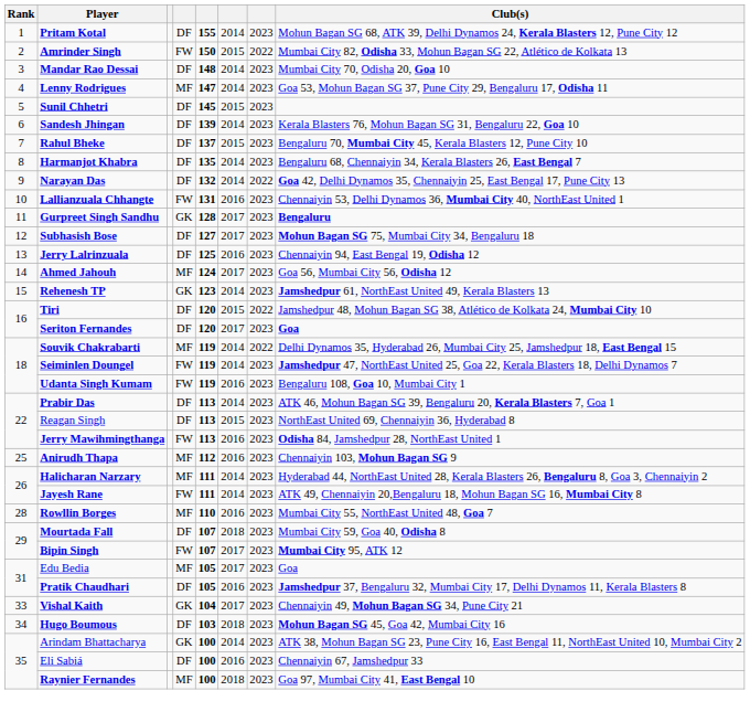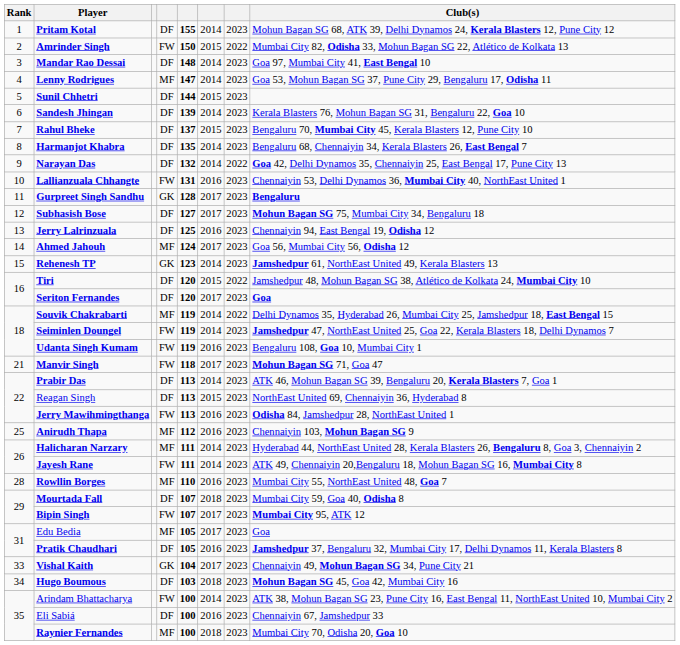 <table class="wikitable sortable" style="text-align: center;">
 <tr>
 <th>Rank</th>
 <th>Player</th>
 <th></th>
 <th></th>
 <th></th>
 <th></th>
 <th></th>
 <th>Club(s)</th>
 </tr>
 <tr>
 <td>1</td>
 <td align="left"><strong><a href='#'>Pritam Kotal</a></strong></td>
 <td></td>
 <td>DF</td>
 <td><strong>155</strong></td>
 <td>2014</td>
 <td>2023</td>
 <td align="left"><a href='#'>Mohun Bagan SG</a> 68, <a href='#'>ATK</a> 39, <a href='#'>Delhi Dynamos</a> 24, <strong><a href='#'>Kerala Blasters</a></strong> 12, <a href='#'>Pune City</a> 12</td>
 </tr>
 <tr>
 <td>2</td>
 <td align="left"><strong><a href='#'>Amrinder Singh</a></strong></td>
 <td></td>
 <td>FW</td>
 <td><strong>150</strong></td>
 <td>2015</td>
 <td>2022</td>
 <td align="left"><a href='#'>Mumbai City</a> 82, <strong><a href='#'>Odisha</a></strong> 33, <a href='#'>Mohun Bagan SG</a> 22, <a href='#'>Atlético de Kolkata</a> 13</td>
 </tr>
 <tr>
 <td>3</td>
 <td align="left"><strong><a href='#'>Mandar Rao Dessai</a></strong></td>
 <td></td>
 <td>DF</td>
 <td><strong>148</strong></td>
 <td>2014</td>
 <td>2023</td>
-<td align="left"><a href='#'>Mumbai City</a> 70, <a href='#'>Odisha</a> 20, <strong><a href='#'>Goa</a></strong> 10</td>
+<td align="left"><a href='#'>Goa</a> 97, <a href='#'>Mumbai City</a> 41, <strong><a href='#'>East Bengal</a></strong> 10</td>
 </tr>
 <tr>
 <td>4</td>
 <td align="left"><strong><a href='#'>Lenny Rodrigues</a></strong></td>
 <td></td>
 <td>MF</td>
 <td><strong>147</strong></td>
 <td>2014</td>
 <td>2023</td>
 <td align="left"><a href='#'>Goa</a> 53, <a href='#'>Mohun Bagan SG</a> 37, <a href='#'>Pune City</a> 29, <a href='#'>Bengaluru</a> 17, <strong><a href='#'>Odisha</a></strong> 11</td>
 </tr>
 <tr>
 <td>5</td>
 <td align="left"><strong><a href='#'>Sunil Chhetri</a></strong></td>
 <td></td>
 <td>DF</td>
-<td><strong>145</strong></td>
+<td><strong>144</strong></td>
 <td>2015</td>
 <td>2023</td>
 <td align="left"></td>
 </tr>
 <tr>
 <td>6</td>
 <td align="left"><strong><a href='#'>Sandesh Jhingan</a></strong></td>
 <td></td>
 <td>DF</td>
 <td><strong>139</strong></td>
 <td>2014</td>
 <td>2023</td>
 <td align="left"><a href='#'>Kerala Blasters</a> 76, <a href='#'>Mohun Bagan SG</a> 31, <a href='#'>Bengaluru</a> 22, <strong><a href='#'>Goa</a></strong> 10</td>
 </tr>
 <tr>
 <td>7</td>
 <td align="left"><strong><a href='#'>Rahul Bheke</a></strong></td>
 <td></td>
 <td>DF</td>
 <td><strong>137</strong></td>
 <td>2015</td>
 <td>2023</td>
 <td align="left"><a href='#'>Bengaluru</a> 70, <strong><a href='#'>Mumbai City</a></strong> 45, <a href='#'>Kerala Blasters</a> 12, <a href='#'>Pune City</a> 10</td>
 </tr>
 <tr>
 <td>8</td>
 <td align="left"><strong><a href='#'>Harmanjot Khabra</a></strong></td>
 <td></td>
 <td>DF</td>
 <td><strong>135</strong></td>
 <td>2014</td>
 <td>2023</td>
 <td align="left"><a href='#'>Bengaluru</a> 68, <a href='#'>Chennaiyin</a> 34, <a href='#'>Kerala Blasters</a> 26, <strong><a href='#'>East Bengal</a></strong> 7</td>
 </tr>
 <tr>
 <td>9</td>
 <td align="left"><strong><a href='#'>Narayan Das</a></strong></td>
 <td></td>
 <td>DF</td>
 <td><strong>132</strong></td>
 <td>2014</td>
 <td>2022</td>
 <td align="left"><strong><a href='#'>Goa</a></strong> 42, <a href='#'>Delhi Dynamos</a> 35, <a href='#'>Chennaiyin</a> 25, <a href='#'>East Bengal</a> 17, <a href='#'>Pune City</a> 13</td>
 </tr>
 <tr>
 <td>10</td>
 <td align="left"><strong><a href='#'>Lallianzuala Chhangte</a></strong></td>
 <td></td>
 <td>FW</td>
 <td><strong>131</strong></td>
 <td>2016</td>
 <td>2023</td>
 <td align="left"><a href='#'>Chennaiyin</a> 53, <a href='#'>Delhi Dynamos</a> 36, <strong><a href='#'>Mumbai City</a></strong> 40, <a href='#'>NorthEast United</a> 1</td>
 </tr>
 <tr>
 <td>11</td>
 <td align="left"><strong><a href='#'>Gurpreet Singh Sandhu</a></strong></td>
 <td></td>
 <td>GK</td>
 <td><strong>128</strong></td>
 <td>2017</td>
 <td>2023</td>
 <td align="left"><strong><a href='#'>Bengaluru</a></strong></td>
 </tr>
 <tr>
 <td>12</td>
 <td align="left"><strong><a href='#'>Subhasish Bose</a></strong></td>
 <td></td>
 <td>DF</td>
 <td><strong>127</strong></td>
 <td>2017</td>
 <td>2023</td>
 <td align="left"><strong><a href='#'>Mohun Bagan SG</a></strong> 75, <a href='#'>Mumbai City</a> 34, <a href='#'>Bengaluru</a> 18</td>
 </tr>
 <tr>
 <td>13</td>
 <td align="left"><strong><a href='#'>Jerry Lalrinzuala</a></strong></td>
 <td></td>
 <td>DF</td>
 <td><strong>125</strong></td>
 <td>2016</td>
 <td>2023</td>
 <td align="left"><a href='#'>Chennaiyin</a> 94, <a href='#'>East Bengal</a> 19, <strong><a href='#'>Odisha</a></strong> 12</td>
 </tr>
 <tr>
 <td>14</td>
 <td align="left"><strong><a href='#'>Ahmed Jahouh</a></strong></td>
 <td></td>
 <td>MF</td>
 <td><strong>124</strong></td>
 <td>2017</td>
 <td>2023</td>
 <td align="left"><a href='#'>Goa</a> 56, <a href='#'>Mumbai City</a> 56, <strong><a href='#'>Odisha</a></strong> 12</td>
 </tr>
 <tr>
 <td>15</td>
 <td align="left"><strong><a href='#'>Rehenesh TP</a></strong></td>
 <td></td>
 <td>GK</td>
 <td><strong>123</strong></td>
 <td>2014</td>
 <td>2023</td>
 <td align="left"><strong><a href='#'>Jamshedpur</a></strong> 61, <a href='#'>NorthEast United</a> 49, <a href='#'>Kerala Blasters</a> 13</td>
 </tr>
 <tr>
 <td rowspan="2">16</td>
 <td align="left"><strong><a href='#'>Tiri</a></strong></td>
 <td></td>
 <td>DF</td>
 <td><strong>120</strong></td>
 <td>2015</td>
 <td>2022</td>
 <td align="left"><a href='#'>Jamshedpur</a> 48, <a href='#'>Mohun Bagan SG</a> 38, <a href='#'>Atlético de Kolkata</a> 24, <strong><a href='#'>Mumbai City</a></strong> 10</td>
 </tr>
 <tr>
 <td align="left"><strong><a href='#'>Seriton Fernandes</a></strong></td>
 <td></td>
 <td>DF</td>
 <td><strong>120</strong></td>
 <td>2017</td>
 <td>2023</td>
 <td align="left"><strong><a href='#'>Goa</a></strong></td>
 </tr>
 <tr>
 <td rowspan="3">18</td>
 <td align="left"><strong><a href='#'>Souvik Chakrabarti</a></strong></td>
 <td></td>
 <td>MF</td>
 <td><strong>119</strong></td>
 <td>2014</td>
 <td>2022</td>
 <td align="left"><a href='#'>Delhi Dynamos</a> 35, <a href='#'>Hyderabad</a> 26, <a href='#'>Mumbai City</a> 25, <a href='#'>Jamshedpur</a> 18, <strong><a href='#'>East Bengal</a></strong> 15</td>
 </tr>
 <tr>
 <td align="left"><strong><a href='#'>Seiminlen Doungel</a></strong></td>
 <td></td>
 <td>FW</td>
 <td><strong>119</strong></td>
 <td>2014</td>
 <td>2023</td>
 <td align="left"><strong><a href='#'>Jamshedpur</a></strong> 47, <a href='#'>NorthEast United</a> 25, <a href='#'>Goa</a> 22, <a href='#'>Kerala Blasters</a> 18, <a href='#'>Delhi Dynamos</a> 7</td>
 </tr>
 <tr>
 <td align="left"><strong><a href='#'>Udanta Singh Kumam</a></strong></td>
 <td></td>
 <td>FW</td>
 <td><strong>119</strong></td>
 <td>2016</td>
 <td>2023</td>
 <td align="left"><a href='#'>Bengaluru</a> 108, <strong><a href='#'>Goa</a></strong> 10, <a href='#'>Mumbai City</a> 1</td>
 </tr>
 <tr>
+<td>21</td>
+<td align="left"><strong><a href='#'>Manvir Singh</a></strong></td>
+<td></td>
+<td>FW</td>
+<td><strong>118</strong></td>
+<td>2017</td>
+<td>2023</td>
+<td align="left"><strong><a href='#'>Mohun Bagan SG</a></strong> 71, <a href='#'>Goa</a> 47</td>
+</tr>
+<tr>
 <td rowspan="3">22</td>
 <td align="left"><strong><a href='#'>Prabir Das</a></strong></td>
 <td></td>
 <td>DF</td>
 <td><strong>113</strong></td>
 <td>2014</td>
 <td>2023</td>
 <td align="left"><a href='#'>ATK</a> 46, <a href='#'>Mohun Bagan SG</a> 39, <a href='#'>Bengaluru</a> 20, <strong><a href='#'>Kerala Blasters</a></strong> 7, <a href='#'>Goa</a> 1</td>
 </tr>
 <tr>
 <td align="left"><a href='#'>Reagan Singh</a></td>
 <td></td>
 <td>DF</td>
 <td><strong>113</strong></td>
 <td>2015</td>
 <td>2023</td>
 <td align="left"><a href='#'>NorthEast United</a> 69, <a href='#'>Chennaiyin</a> 36, <a href='#'>Hyderabad</a> 8</td>
 </tr>
 <tr>
 <td align="left"><strong><a href='#'>Jerry Mawihmingthanga</a></strong></td>
 <td></td>
 <td>FW</td>
 <td><strong>113</strong></td>
 <td>2016</td>
 <td>2023</td>
 <td align="left"><strong><a href='#'>Odisha</a></strong> 84, <a href='#'>Jamshedpur</a> 28, <a href='#'>NorthEast United</a> 1</td>
 </tr>
 <tr>
 <td>25</td>
 <td align="left"><strong><a href='#'>Anirudh Thapa</a></strong></td>
 <td></td>
 <td>MF</td>
 <td><strong>112</strong></td>
 <td>2016</td>
 <td>2023</td>
 <td align="left"><a href='#'>Chennaiyin</a> 103, <strong><a href='#'>Mohun Bagan SG</a></strong> 9</td>
 </tr>
 <tr>
 <td rowspan="2">26</td>
 <td align="left"><strong><a href='#'>Halicharan Narzary</a></strong></td>
 <td></td>
 <td>MF</td>
 <td><strong>111</strong></td>
 <td>2014</td>
 <td>2023</td>
 <td align="left"><a href='#'>Hyderabad</a> 44, <a href='#'>NorthEast United</a> 28, <a href='#'>Kerala Blasters</a> 26, <strong><a href='#'>Bengaluru</a></strong> 8, <a href='#'>Goa</a> 3, <a href='#'>Chennaiyin</a> 2</td>
 </tr>
 <tr>
 <td align="left"><strong><a href='#'>Jayesh Rane</a></strong></td>
 <td></td>
 <td>FW</td>
 <td><strong>111</strong></td>
 <td>2014</td>
 <td>2023</td>
 <td align="left"><a href='#'>ATK</a> 49, <a href='#'>Chennaiyin</a> 20,<a href='#'>Bengaluru</a> 18, <a href='#'>Mohun Bagan SG</a> 16, <strong><a href='#'>Mumbai City</a></strong> 8</td>
 </tr>
 <tr>
 <td>28</td>
 <td align="left"><strong><a href='#'>Rowllin Borges</a></strong></td>
 <td></td>
 <td>MF</td>
 <td><strong>110</strong></td>
 <td>2016</td>
 <td>2023</td>
 <td align="left"><a href='#'>Mumbai City</a> 55, <a href='#'>NorthEast United</a> 48, <strong><a href='#'>Goa</a></strong> 7</td>
 </tr>
 <tr>
 <td rowspan="2">29</td>
 <td align="left"><strong><a href='#'>Mourtada Fall</a></strong></td>
 <td></td>
 <td>DF</td>
 <td><strong>107</strong></td>
 <td>2018</td>
 <td>2023</td>
 <td align="left"><a href='#'>Mumbai City</a> 59, <a href='#'>Goa</a> 40, <strong><a href='#'>Odisha</a></strong> 8</td>
 </tr>
 <tr>
 <td align="left"><strong><a href='#'>Bipin Singh</a></strong></td>
 <td></td>
 <td>FW</td>
 <td><strong>107</strong></td>
 <td>2017</td>
 <td>2023</td>
 <td align="left"><strong><a href='#'>Mumbai City</a></strong> 95, <a href='#'>ATK</a> 12</td>
 </tr>
 <tr>
 <td rowspan="2">31</td>
 <td align="left"><a href='#'>Edu Bedia</a></td>
 <td></td>
 <td>MF</td>
 <td><strong>105</strong></td>
 <td>2017</td>
 <td>2023</td>
 <td align="left"><a href='#'>Goa</a></td>
 </tr>
 <tr>
 <td align="left"><strong><a href='#'>Pratik Chaudhari</a></strong></td>
 <td></td>
 <td>DF</td>
 <td><strong>105</strong></td>
 <td>2016</td>
 <td>2023</td>
 <td align="left"><strong><a href='#'>Jamshedpur</a></strong> 37, <a href='#'>Bengaluru</a> 32, <a href='#'>Mumbai City</a> 17, <a href='#'>Delhi Dynamos</a> 11, <a href='#'>Kerala Blasters</a> 8</td>
 </tr>
 <tr>
 <td>33</td>
 <td align="left"><strong><a href='#'>Vishal Kaith</a></strong></td>
 <td></td>
 <td>GK</td>
 <td><strong>104</strong></td>
 <td>2017</td>
 <td>2023</td>
 <td align="left"><a href='#'>Chennaiyin</a> 49, <strong><a href='#'>Mohun Bagan SG</a></strong> 34, <a href='#'>Pune City</a> 21</td>
 </tr>
 <tr>
 <td>34</td>
 <td align="left"><strong><a href='#'>Hugo Boumous</a></strong></td>
 <td></td>
 <td>DF</td>
 <td><strong>103</strong></td>
 <td>2018</td>
 <td>2023</td>
 <td align="left"><strong><a href='#'>Mohun Bagan SG</a></strong> 45, <a href='#'>Goa</a> 42, <a href='#'>Mumbai City</a> 16</td>
 </tr>
 <tr>
 <td rowspan="3">35</td>
 <td align="left"><a href='#'>Arindam Bhattacharya</a></td>
 <td></td>
-<td>GK</td>
+<td>FW</td>
 <td><strong>100</strong></td>
 <td>2014</td>
 <td>2023</td>
 <td align="left"><a href='#'>ATK</a> 38, <a href='#'>Mohun Bagan SG</a> 23, <a href='#'>Pune City</a> 16, <a href='#'>East Bengal</a> 11, <a href='#'>NorthEast United</a> 10, <a href='#'>Mumbai City</a> 2</td>
 </tr>
 <tr>
 <td align="left"><a href='#'>Eli Sabiá</a></td>
 <td></td>
 <td>DF</td>
 <td><strong>100</strong></td>
 <td>2016</td>
 <td>2023</td>
 <td align="left"><a href='#'>Chennaiyin</a> 67, <a href='#'>Jamshedpur</a> 33</td>
 </tr>
 <tr>
 <td align="left"><strong><a href='#'>Raynier Fernandes</a></strong></td>
 <td></td>
 <td>MF</td>
 <td><strong>100</strong></td>
 <td>2018</td>
 <td>2023</td>
-<td align="left"><a href='#'>Goa</a> 97, <a href='#'>Mumbai City</a> 41, <strong><a href='#'>East Bengal</a></strong> 10</td>
+<td align="left"><a href='#'>Mumbai City</a> 70, <a href='#'>Odisha</a> 20, <strong><a href='#'>Goa</a></strong> 10</td>
 </tr>
 </table>
